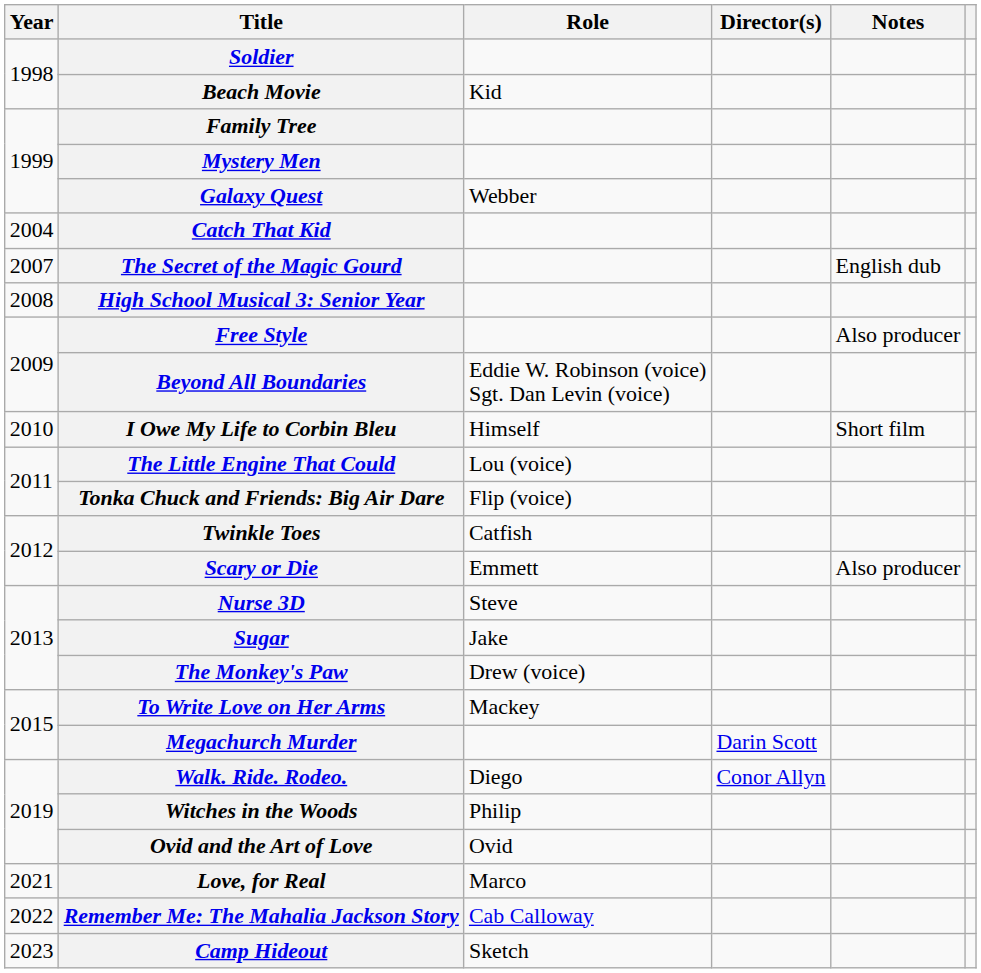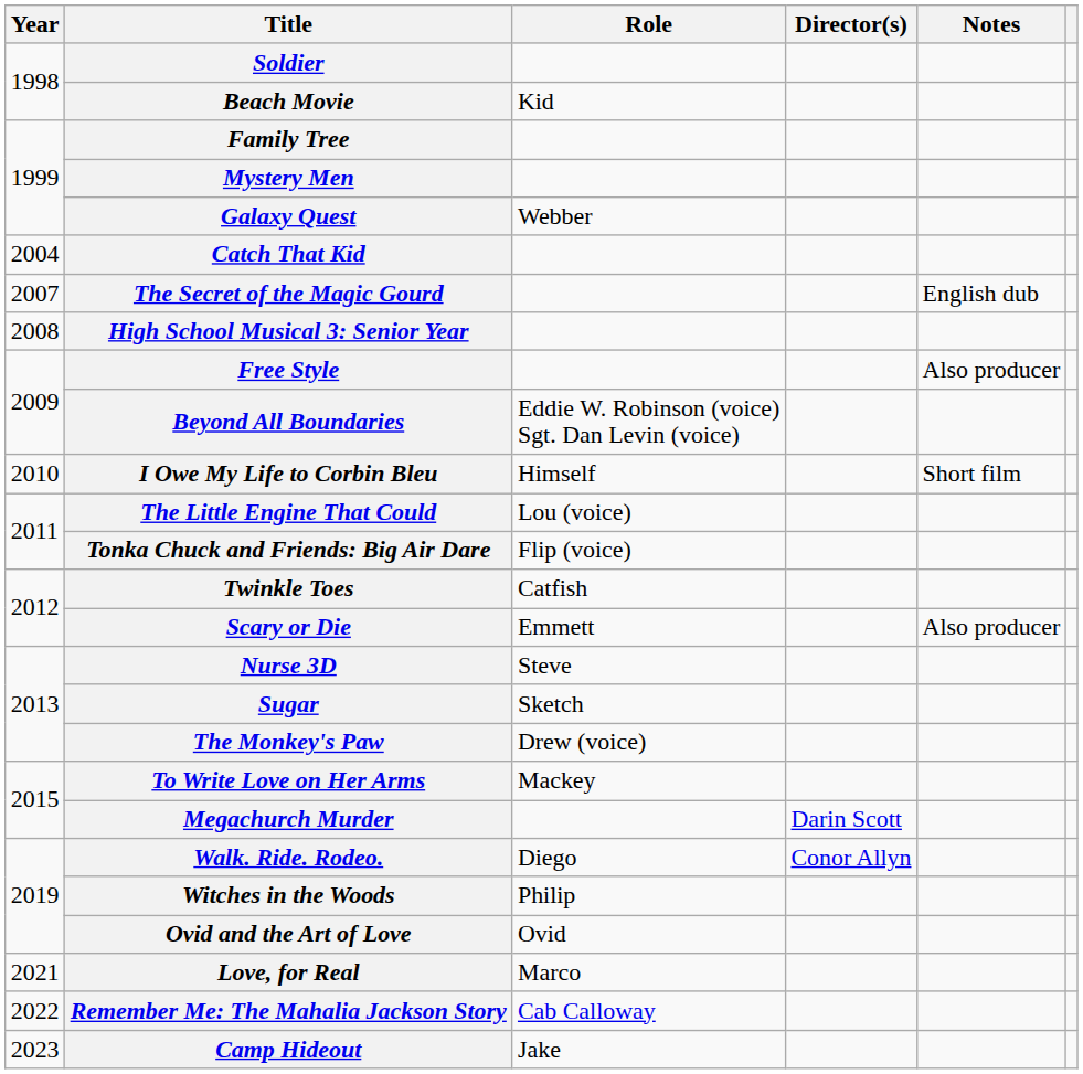 <table class="wikitable plainrowheaders sortable">
 <tr>
 <th scope="col">Year</th>
 <th scope="col">Title</th>
 <th scope="col">Role</th>
 <th scope="col">Director(s)</th>
 <th scope="col" class="unsortable">Notes</th>
 <th scope="col" class="unsortable"></th>
 </tr>
 <tr>
 <td rowspan="2">1998</td>
 <th scope="row"><em><a href='#'>Soldier</a></em></th>
 <td></td>
 <td></td>
 <td></td>
 <td style="text-align: center;;"></td>
 </tr>
 <tr>
 <th scope="row"><em>Beach Movie</em></th>
 <td>Kid</td>
 <td></td>
 <td></td>
 <td style="text-align: center;;"></td>
 </tr>
 <tr>
 <td rowspan="3">1999</td>
 <th scope="row"><em>Family Tree</em></th>
 <td></td>
 <td></td>
 <td></td>
 <td style="text-align: center;;"></td>
 </tr>
 <tr>
 <th scope="row"><em><a href='#'>Mystery Men</a></em></th>
 <td></td>
 <td></td>
 <td></td>
 <td style="text-align: center;;"></td>
 </tr>
 <tr>
 <th scope="row"><em><a href='#'>Galaxy Quest</a></em></th>
 <td> Webber</td>
 <td></td>
 <td></td>
 <td style="text-align: center;;"></td>
 </tr>
 <tr>
 <td>2004</td>
 <th scope="row"><em><a href='#'>Catch That Kid</a></em></th>
 <td></td>
 <td></td>
 <td></td>
 <td style="text-align: center;;"></td>
 </tr>
 <tr>
 <td>2007</td>
 <th scope="row"><em><a href='#'>The Secret of the Magic Gourd</a></em></th>
 <td></td>
 <td><br></td>
 <td>English dub</td>
 <td style="text-align: center;;"></td>
 </tr>
 <tr>
 <td>2008</td>
 <th scope="row"><em><a href='#'>High School Musical 3: Senior Year</a></em></th>
 <td></td>
 <td></td>
 <td></td>
 <td style="text-align: center;;"></td>
 </tr>
 <tr>
 <td rowspan="2">2009</td>
 <th scope="row"><em><a href='#'>Free Style</a></em></th>
 <td></td>
 <td></td>
 <td>Also producer</td>
 <td style="text-align: center;;"></td>
 </tr>
 <tr>
 <th scope="row"><em><a href='#'>Beyond All Boundaries</a></em></th>
 <td>Eddie W. Robinson (voice)<br>Sgt. Dan Levin (voice)</td>
 <td></td>
 <td></td>
 <td style="text-align: center;;"></td>
 </tr>
 <tr>
 <td>2010</td>
 <th scope="row"><em>I Owe My Life to Corbin Bleu</em></th>
 <td>Himself</td>
 <td></td>
 <td>Short film</td>
 <td style="text-align: center;;"></td>
 </tr>
 <tr>
 <td rowspan="2">2011</td>
 <th scope="row"><em><a href='#'>The Little Engine That Could</a></em></th>
 <td>Lou (voice)</td>
 <td></td>
 <td></td>
 <td style="text-align: center;;"></td>
 </tr>
 <tr>
 <th scope="row"><em>Tonka Chuck and Friends: Big Air Dare</em></th>
 <td>Flip (voice)</td>
 <td></td>
 <td></td>
 <td style="text-align: center;;"></td>
 </tr>
 <tr>
 <td rowspan="2">2012</td>
 <th scope="row"><em>Twinkle Toes</em></th>
 <td>Catfish</td>
 <td><br></td>
 <td></td>
 <td style="text-align: center;;"></td>
 </tr>
 <tr>
 <th scope="row"><em><a href='#'>Scary or Die</a></em></th>
 <td>Emmett</td>
 <td></td>
 <td>Also producer</td>
 <td style="text-align: center;;"></td>
 </tr>
 <tr>
 <td rowspan="3">2013</td>
 <th scope="row"><em><a href='#'>Nurse 3D</a></em></th>
 <td>Steve</td>
 <td></td>
 <td></td>
 <td style="text-align: center;;"></td>
 </tr>
 <tr>
 <th scope="row"><em><a href='#'>Sugar</a></em></th>
-<td>Jake</td>
+<td>Sketch</td>
 <td></td>
 <td></td>
 <td style="text-align: center;;"></td>
 </tr>
 <tr>
 <th scope="row"><em><a href='#'>The Monkey's Paw</a></em></th>
 <td>Drew (voice)</td>
 <td></td>
 <td></td>
 <td style="text-align: center;;"></td>
 </tr>
 <tr>
 <td rowspan="2">2015</td>
 <th scope="row"><em><a href='#'>To Write Love on Her Arms</a></em></th>
 <td>Mackey</td>
 <td></td>
 <td></td>
 <td style="text-align: center;;"></td>
 </tr>
 <tr>
 <th scope="row"><em><a href='#'>Megachurch Murder</a></em></th>
 <td></td>
 <td><a href='#'>Darin Scott</a></td>
 <td></td>
 <td style="text-align: center;;"></td>
 </tr>
 <tr>
 <td rowspan="3">2019</td>
 <th scope="row"><em><a href='#'>Walk. Ride. Rodeo.</a></em></th>
 <td>Diego</td>
 <td><a href='#'>Conor Allyn</a></td>
 <td></td>
 <td style="text-align: center;;"></td>
 </tr>
 <tr>
 <th scope="row"><em>Witches in the Woods</em></th>
 <td>Philip</td>
 <td></td>
 <td></td>
 <td style="text-align: center;;"></td>
 </tr>
 <tr>
 <th scope="row"><em>Ovid and the Art of Love</em></th>
 <td>Ovid</td>
 <td></td>
 <td></td>
 <td style="text-align: center;;"></td>
 </tr>
 <tr>
 <td>2021</td>
 <th scope="row"><em>Love, for Real</em></th>
 <td>Marco</td>
 <td></td>
 <td></td>
 <td style="text-align: center;;"></td>
 </tr>
 <tr>
 <td>2022</td>
 <th scope="row"><em><a href='#'>Remember Me: The Mahalia Jackson Story</a></em></th>
 <td><a href='#'>Cab Calloway</a></td>
 <td></td>
 <td></td>
 <td style="text-align: center;;"></td>
 </tr>
 <tr>
 <td>2023</td>
 <th scope="row"><em><a href='#'>Camp Hideout</a></em></th>
-<td>Sketch</td>
+<td>Jake</td>
 <td></td>
 <td></td>
 <td style="text-align: center;;"><br></td>
 </tr>
 </table>
